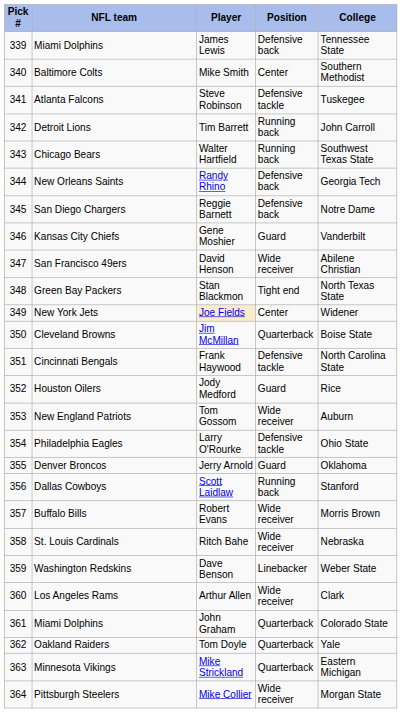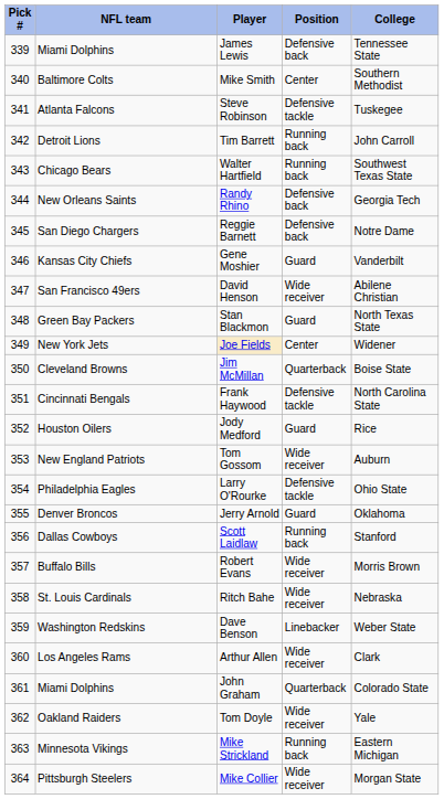 <table class="wikitable sortable sortable" style="width: 100%">
 <tr>
 <th style="background:#A8BDEC;" width=7%>Pick #</th>
 <th width=42% style="background:#A8BDEC;">NFL team</th>
 <th width=15% style="background:#A8BDEC;">Player</th>
 <th width=16% style="background:#A8BDEC;">Position</th>
 <th width=20% style="background:#A8BDEC;">College</th>
 </tr>
 <tr>
 <td align=center>339</td>
 <td>Miami Dolphins</td>
 <td>James Lewis</td>
 <td>Defensive back</td>
 <td>Tennessee State</td>
 </tr>
 <tr>
 <td align=center>340</td>
 <td>Baltimore Colts</td>
 <td>Mike Smith</td>
 <td>Center</td>
 <td>Southern Methodist</td>
 </tr>
 <tr>
 <td align=center>341</td>
 <td>Atlanta Falcons</td>
 <td>Steve Robinson</td>
 <td>Defensive tackle</td>
 <td>Tuskegee</td>
 </tr>
 <tr>
 <td align=center>342</td>
 <td>Detroit Lions</td>
 <td>Tim Barrett</td>
 <td>Running back</td>
 <td>John Carroll</td>
 </tr>
 <tr>
 <td align=center>343</td>
 <td>Chicago Bears</td>
 <td>Walter Hartfield</td>
 <td>Running back</td>
 <td>Southwest Texas State</td>
 </tr>
 <tr>
 <td align=center>344</td>
 <td>New Orleans Saints</td>
 <td><a href='#'>Randy Rhino</a></td>
 <td>Defensive back</td>
 <td>Georgia Tech</td>
 </tr>
 <tr>
 <td align=center>345</td>
 <td>San Diego Chargers</td>
 <td>Reggie Barnett</td>
 <td>Defensive back</td>
 <td>Notre Dame</td>
 </tr>
 <tr>
 <td align=center>346</td>
 <td>Kansas City Chiefs</td>
 <td>Gene Moshier</td>
 <td>Guard</td>
 <td>Vanderbilt</td>
 </tr>
 <tr>
 <td align=center>347</td>
 <td>San Francisco 49ers</td>
 <td>David Henson</td>
 <td>Wide receiver</td>
 <td>Abilene Christian</td>
 </tr>
 <tr>
 <td align=center>348</td>
 <td>Green Bay Packers</td>
 <td>Stan Blackmon</td>
-<td>Tight end</td>
+<td>Guard</td>
 <td>North Texas State</td>
 </tr>
 <tr>
 <td align=center>349</td>
 <td>New York Jets</td>
 <td bgcolor="#faecc8"><a href='#'>Joe Fields</a></td>
 <td>Center</td>
 <td>Widener</td>
 </tr>
 <tr>
 <td align=center>350</td>
 <td>Cleveland Browns</td>
 <td><a href='#'>Jim McMillan</a></td>
 <td>Quarterback</td>
 <td>Boise State</td>
 </tr>
 <tr>
 <td align=center>351</td>
 <td>Cincinnati Bengals</td>
 <td>Frank Haywood</td>
 <td>Defensive tackle</td>
 <td>North Carolina State</td>
 </tr>
 <tr>
 <td align=center>352</td>
 <td>Houston Oilers</td>
 <td>Jody Medford</td>
 <td>Guard</td>
 <td>Rice</td>
 </tr>
 <tr>
 <td align=center>353</td>
 <td>New England Patriots</td>
 <td>Tom Gossom</td>
 <td>Wide receiver</td>
 <td>Auburn</td>
 </tr>
 <tr>
 <td align=center>354</td>
 <td>Philadelphia Eagles</td>
 <td>Larry O'Rourke</td>
 <td>Defensive tackle</td>
 <td>Ohio State</td>
 </tr>
 <tr>
 <td align=center>355</td>
 <td>Denver Broncos</td>
 <td>Jerry Arnold</td>
 <td>Guard</td>
 <td>Oklahoma</td>
 </tr>
 <tr>
 <td align=center>356</td>
 <td>Dallas Cowboys</td>
 <td><a href='#'>Scott Laidlaw</a></td>
 <td>Running back</td>
 <td>Stanford</td>
 </tr>
 <tr>
 <td align=center>357</td>
 <td>Buffalo Bills</td>
 <td>Robert Evans</td>
 <td>Wide receiver</td>
 <td>Morris Brown</td>
 </tr>
 <tr>
 <td align=center>358</td>
 <td>St. Louis Cardinals</td>
 <td>Ritch Bahe</td>
 <td>Wide receiver</td>
 <td>Nebraska</td>
 </tr>
 <tr>
 <td align=center>359</td>
 <td>Washington Redskins</td>
 <td>Dave Benson</td>
 <td>Linebacker</td>
 <td>Weber State</td>
 </tr>
 <tr>
 <td align=center>360</td>
 <td>Los Angeles Rams</td>
 <td>Arthur Allen</td>
 <td>Wide receiver</td>
 <td>Clark</td>
 </tr>
 <tr>
 <td align=center>361</td>
 <td>Miami Dolphins</td>
 <td>John Graham</td>
 <td>Quarterback</td>
 <td>Colorado State</td>
 </tr>
 <tr>
 <td align=center>362</td>
 <td>Oakland Raiders</td>
 <td>Tom Doyle</td>
-<td>Quarterback</td>
+<td>Wide receiver</td>
 <td>Yale</td>
 </tr>
 <tr>
 <td align=center>363</td>
 <td>Minnesota Vikings</td>
 <td><a href='#'>Mike Strickland</a></td>
-<td>Quarterback</td>
+<td>Running back</td>
 <td>Eastern Michigan</td>
 </tr>
 <tr>
 <td align=center>364</td>
 <td>Pittsburgh Steelers</td>
 <td><a href='#'>Mike Collier</a></td>
 <td>Wide receiver</td>
 <td>Morgan State</td>
 </tr>
 </table>
